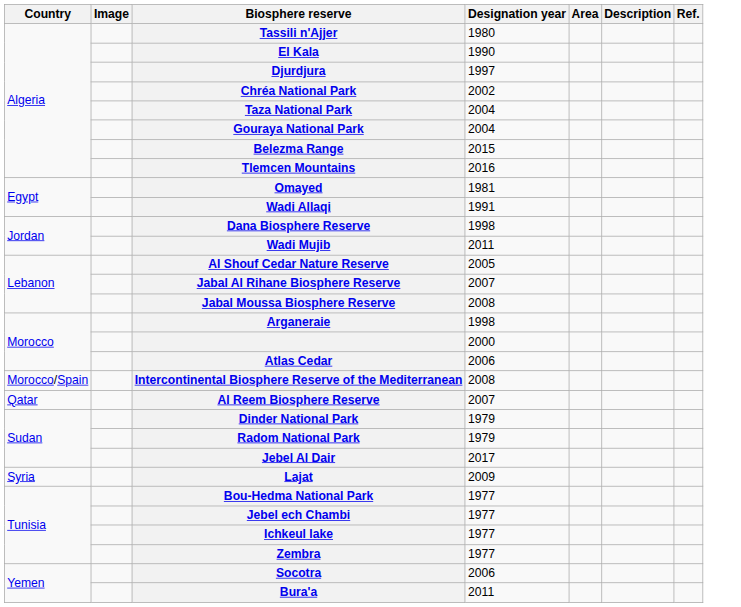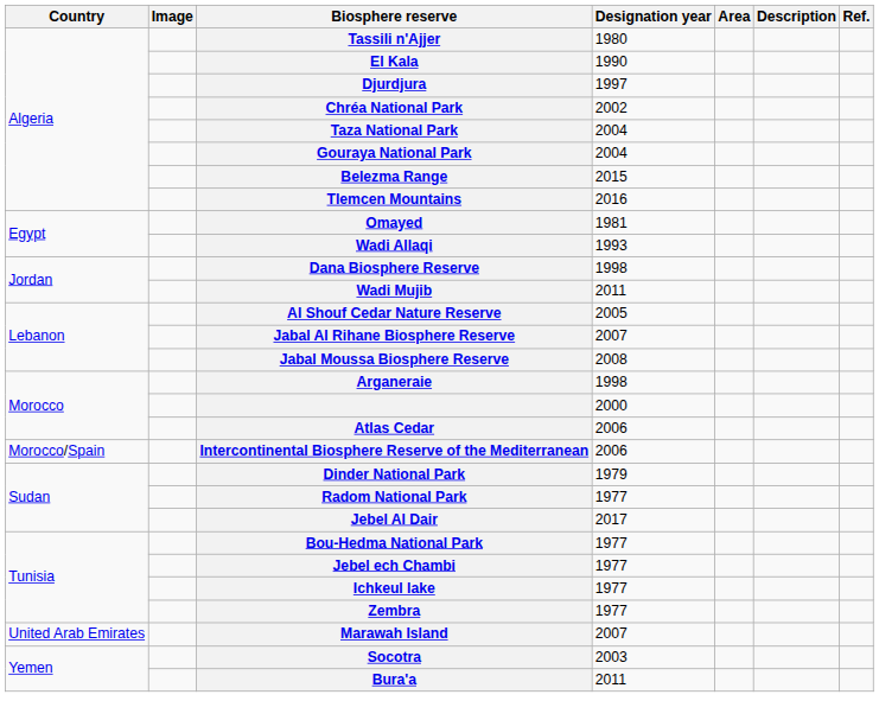 <table class="sortable wikitable plainrowheaders">
 <tr>
 <th scope=col>Country</th>
 <th scope=col class=unsortable>Image</th>
 <th scope=col>Biosphere reserve</th>
 <th scope=col>Designation year</th>
 <th scope=col data-sort-type="number">Area</th>
 <th scope=col class=unsortable>Description</th>
 <th scope=col class=unsortable>Ref.</th>
 </tr>
 <tr>
 <td rowspan=8><a href='#'>Algeria</a></td>
 <td></td>
 <th scope=row><a href='#'>Tassili n'Ajjer</a> </th>
 <td>1980</td>
 <td></td>
 <td></td>
 <td></td>
 </tr>
 <tr>
 <td></td>
 <th scope=row><a href='#'>El Kala</a></th>
 <td>1990</td>
 <td></td>
 <td></td>
 <td></td>
 </tr>
 <tr>
 <td></td>
 <th scope=row><a href='#'>Djurdjura</a></th>
 <td>1997</td>
 <td></td>
 <td></td>
 <td></td>
 </tr>
 <tr>
 <td></td>
 <th scope=row><a href='#'>Chréa National Park</a></th>
 <td>2002</td>
 <td></td>
 <td></td>
 <td></td>
 </tr>
 <tr>
 <td></td>
 <th scope=row><a href='#'>Taza National Park</a></th>
 <td>2004</td>
 <td></td>
 <td></td>
 <td></td>
 </tr>
 <tr>
 <td></td>
 <th scope=row><a href='#'>Gouraya National Park</a></th>
 <td>2004</td>
 <td></td>
 <td></td>
 <td></td>
 </tr>
 <tr>
 <td></td>
 <th scope=row><a href='#'>Belezma Range</a></th>
 <td>2015</td>
 <td></td>
 <td></td>
 <td></td>
 </tr>
 <tr>
 <td></td>
 <th scope=row><a href='#'>Tlemcen Mountains</a></th>
 <td>2016</td>
 <td></td>
 <td></td>
 <td></td>
 </tr>
 <tr>
 <td rowspan=2><a href='#'>Egypt</a></td>
 <td></td>
 <th scope=row><a href='#'>Omayed</a></th>
 <td>1981</td>
 <td></td>
 <td></td>
 <td></td>
 </tr>
 <tr>
 <td></td>
 <th scope=row><a href='#'>Wadi Allaqi</a></th>
-<td>1991</td>
+<td>1993</td>
 <td></td>
 <td></td>
 <td></td>
 </tr>
 <tr>
 <td rowspan=2><a href='#'>Jordan</a></td>
 <td></td>
 <th scope=row><a href='#'>Dana Biosphere Reserve</a></th>
 <td>1998</td>
 <td></td>
 <td></td>
 <td></td>
 </tr>
 <tr>
 <td></td>
 <th scope=row><a href='#'>Wadi Mujib</a></th>
 <td>2011</td>
 <td></td>
 <td></td>
 <td></td>
 </tr>
 <tr>
 <td rowspan=3><a href='#'>Lebanon</a></td>
 <td></td>
 <th scope=row><a href='#'>Al Shouf Cedar Nature Reserve</a></th>
 <td>2005</td>
 <td></td>
 <td></td>
 <td></td>
 </tr>
 <tr>
 <td></td>
 <th scope=row><a href='#'>Jabal Al Rihane Biosphere Reserve</a></th>
 <td>2007</td>
 <td></td>
 <td></td>
 <td></td>
 </tr>
 <tr>
 <td></td>
 <th scope=row><a href='#'>Jabal Moussa Biosphere Reserve</a></th>
 <td>2008</td>
 <td></td>
 <td></td>
 <td></td>
 </tr>
 <tr>
 <td rowspan=3><a href='#'>Morocco</a></td>
 <td></td>
 <th scope=row><a href='#'>Arganeraie</a></th>
 <td>1998</td>
 <td></td>
 <td></td>
 <td></td>
 </tr>
 <tr>
 <td></td>
 <th scope=row></th>
 <td>2000</td>
 <td></td>
 <td></td>
 <td></td>
 </tr>
 <tr>
 <td></td>
 <th scope=row><a href='#'>Atlas Cedar</a></th>
 <td>2006</td>
 <td></td>
 <td></td>
 <td></td>
 </tr>
 <tr>
 <td><a href='#'>Morocco</a>/<a href='#'>Spain</a></td>
 <td></td>
 <th scope=row><a href='#'>Intercontinental Biosphere Reserve of the Mediterranean</a></th>
-<td>2008</td>
-<td></td>
-<td></td>
-<td></td>
-</tr>
-<tr>
-<td><a href='#'>Qatar</a></td>
-<td></td>
-<th scope=row><a href='#'>Al Reem Biosphere Reserve</a></th>
-<td>2007</td>
+<td>2006</td>
 <td></td>
 <td></td>
 <td></td>
 </tr>
 <tr>
 <td rowspan=3><a href='#'>Sudan</a></td>
 <td></td>
 <th scope=row><a href='#'>Dinder National Park</a></th>
 <td>1979</td>
 <td></td>
 <td></td>
 <td></td>
 </tr>
 <tr>
 <td></td>
 <th scope=row><a href='#'>Radom National Park</a></th>
-<td>1979</td>
+<td>1977</td>
 <td></td>
 <td></td>
 <td></td>
 </tr>
 <tr>
 <td></td>
 <th scope=row><a href='#'>Jebel Al Dair</a></th>
 <td>2017</td>
-<td></td>
-<td></td>
-<td></td>
-</tr>
-<tr>
-<td><a href='#'>Syria</a></td>
-<td></td>
-<th scope=row><a href='#'>Lajat</a></th>
-<td>2009</td>
 <td></td>
 <td></td>
 <td></td>
 </tr>
 <tr>
 <td rowspan=4><a href='#'>Tunisia</a></td>
 <td></td>
 <th scope=row><a href='#'>Bou-Hedma National Park</a></th>
 <td>1977</td>
 <td></td>
 <td></td>
 <td></td>
 </tr>
 <tr>
 <td></td>
 <th scope=row><a href='#'>Jebel ech Chambi</a></th>
 <td>1977</td>
 <td></td>
 <td></td>
 <td></td>
 </tr>
 <tr>
 <td></td>
 <th scope=row><a href='#'>Ichkeul lake</a></th>
 <td>1977</td>
 <td></td>
 <td></td>
 <td></td>
 </tr>
 <tr>
 <td></td>
 <th scope=row><a href='#'>Zembra</a></th>
 <td>1977</td>
 <td></td>
 <td></td>
 <td></td>
 </tr>
 <tr>
+<td><a href='#'>United Arab Emirates</a></td>
+<td></td>
+<th scope=row><a href='#'>Marawah Island</a></th>
+<td>2007</td>
+<td></td>
+<td></td>
+<td></td>
+</tr>
+<tr>
 <td rowspan=2><a href='#'>Yemen</a></td>
 <td></td>
 <th scope=row><a href='#'>Socotra</a></th>
-<td>2006</td>
+<td>2003</td>
 <td></td>
 <td></td>
 <td></td>
 </tr>
 <tr>
 <td></td>
 <th scope=row><a href='#'>Bura'a</a></th>
 <td>2011</td>
 <td></td>
 <td></td>
 <td></td>
 </tr>
 </table>
